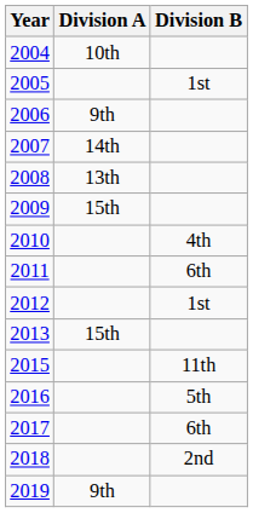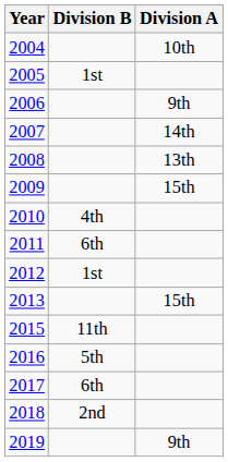 <table class="wikitable" style="text-align:center">
 <tr>
 <th>Year</th>
+<th>Division B</th>
 <th>Division A</th>
-<th>Division B</th>
 </tr>
 <tr>
 <td><a href='#'>2004</a></td>
+<td></td>
 <td>10th</td>
+</tr>
+<tr>
+<td><a href='#'>2005</a></td>
+<td> 1st</td>
 <td></td>
 </tr>
 <tr>
-<td><a href='#'>2005</a></td>
+<td><a href='#'>2006</a></td>
 <td></td>
-<td> 1st</td>
+<td>9th</td>
 </tr>
 <tr>
-<td><a href='#'>2006</a></td>
-<td>9th</td>
+<td><a href='#'>2007</a></td>
+<td></td>
+<td>14th</td>
+</tr>
+<tr>
+<td><a href='#'>2008</a></td>
+<td></td>
+<td>13th</td>
+</tr>
+<tr>
+<td><a href='#'>2009</a></td>
+<td></td>
+<td>15th</td>
+</tr>
+<tr>
+<td><a href='#'>2010</a></td>
+<td>4th</td>
 <td></td>
 </tr>
 <tr>
-<td><a href='#'>2007</a></td>
-<td>14th</td>
+<td><a href='#'>2011</a></td>
+<td>6th</td>
 <td></td>
 </tr>
 <tr>
-<td><a href='#'>2008</a></td>
-<td>13th</td>
+<td><a href='#'>2012</a></td>
+<td> 1st</td>
 <td></td>
 </tr>
 <tr>
-<td><a href='#'>2009</a></td>
+<td><a href='#'>2013</a></td>
+<td></td>
 <td>15th</td>
+</tr>
+<tr>
+<td><a href='#'>2015</a></td>
+<td>11th</td>
 <td></td>
 </tr>
 <tr>
-<td><a href='#'>2010</a></td>
-<td></td>
-<td>4th</td>
-</tr>
-<tr>
-<td><a href='#'>2011</a></td>
-<td></td>
-<td>6th</td>
-</tr>
-<tr>
-<td><a href='#'>2012</a></td>
-<td></td>
-<td> 1st</td>
-</tr>
-<tr>
-<td><a href='#'>2013</a></td>
-<td>15th</td>
+<td><a href='#'>2016</a></td>
+<td>5th</td>
 <td></td>
 </tr>
 <tr>
-<td><a href='#'>2015</a></td>
+<td><a href='#'>2017</a></td>
+<td>6th</td>
 <td></td>
-<td>11th</td>
-</tr>
-<tr>
-<td><a href='#'>2016</a></td>
-<td></td>
-<td>5th</td>
-</tr>
-<tr>
-<td><a href='#'>2017</a></td>
-<td></td>
-<td>6th</td>
 </tr>
 <tr>
 <td><a href='#'>2018</a></td>
+<td> 2nd</td>
 <td></td>
-<td> 2nd</td>
 </tr>
 <tr>
 <td><a href='#'>2019</a></td>
+<td></td>
 <td>9th</td>
-<td></td>
 </tr>
 </table>
